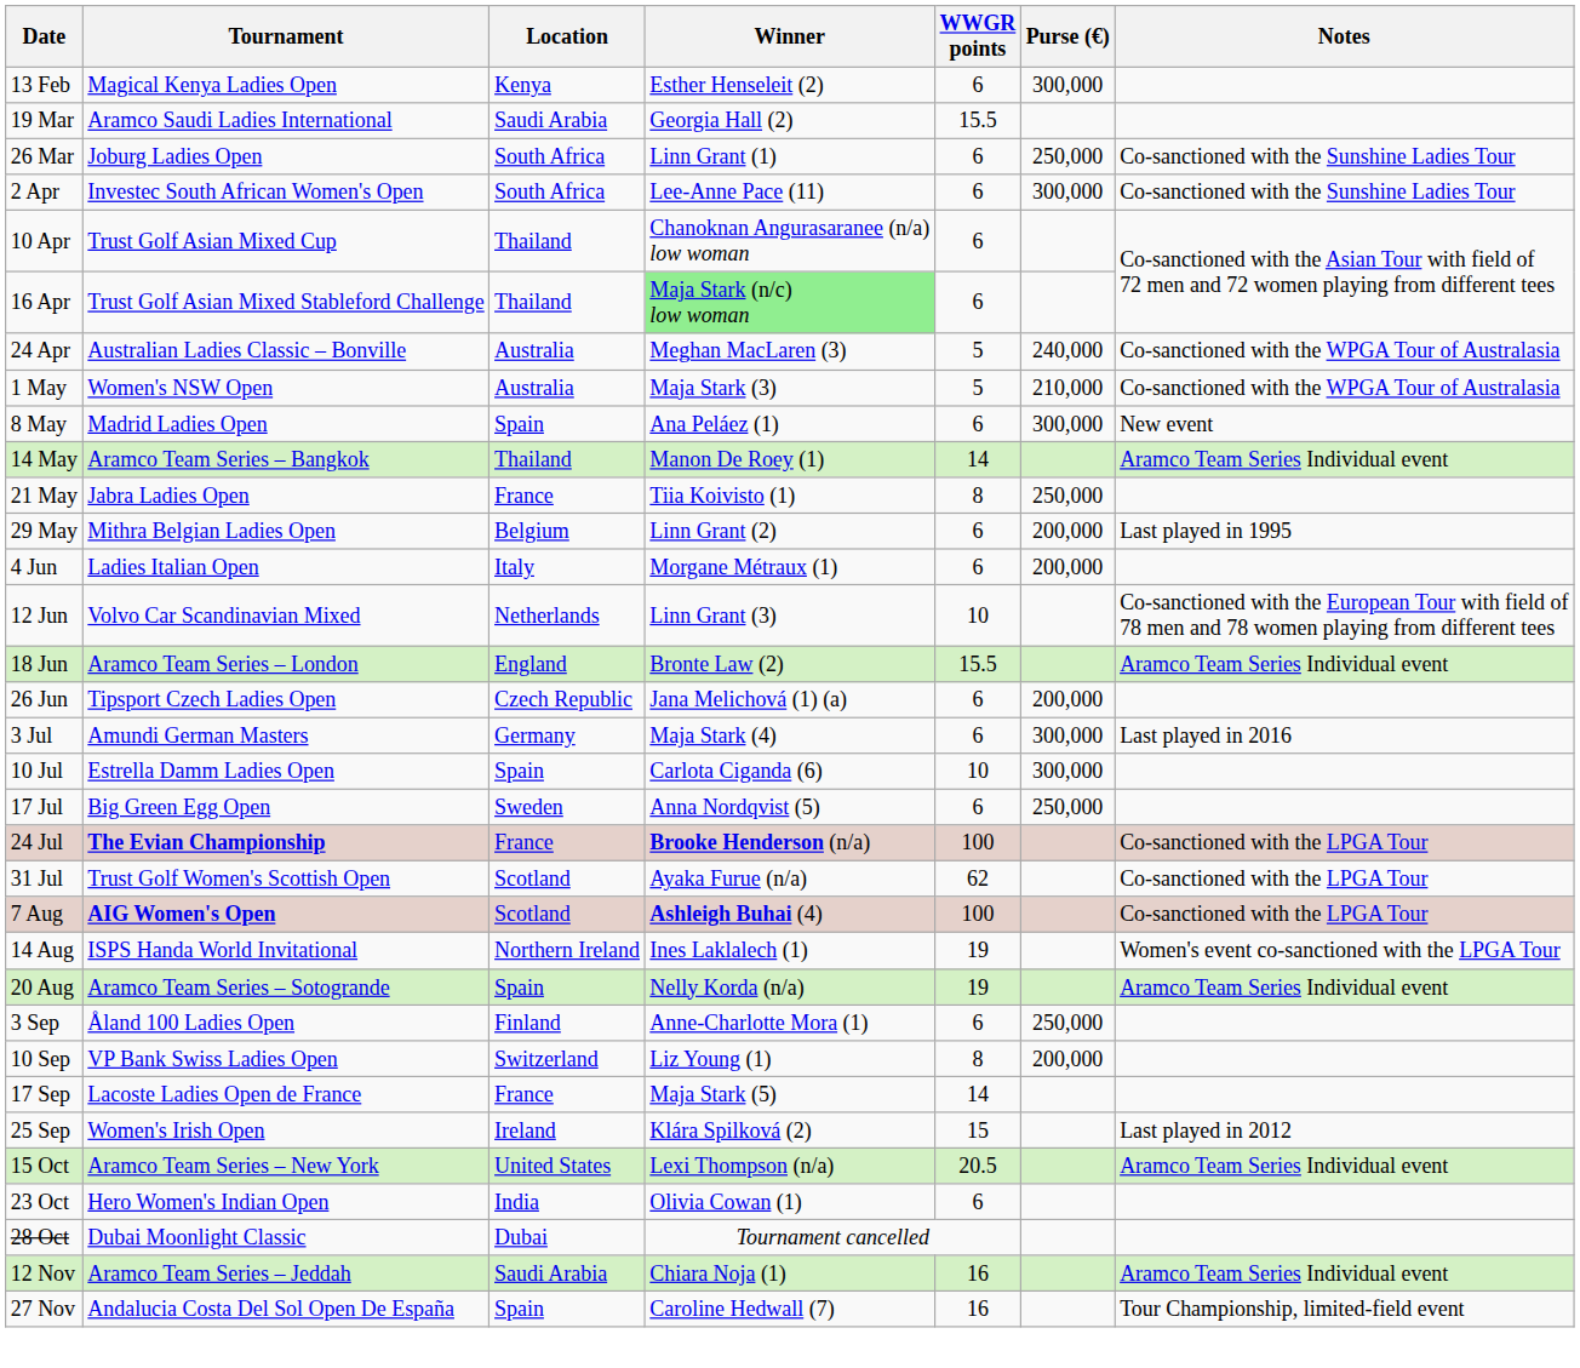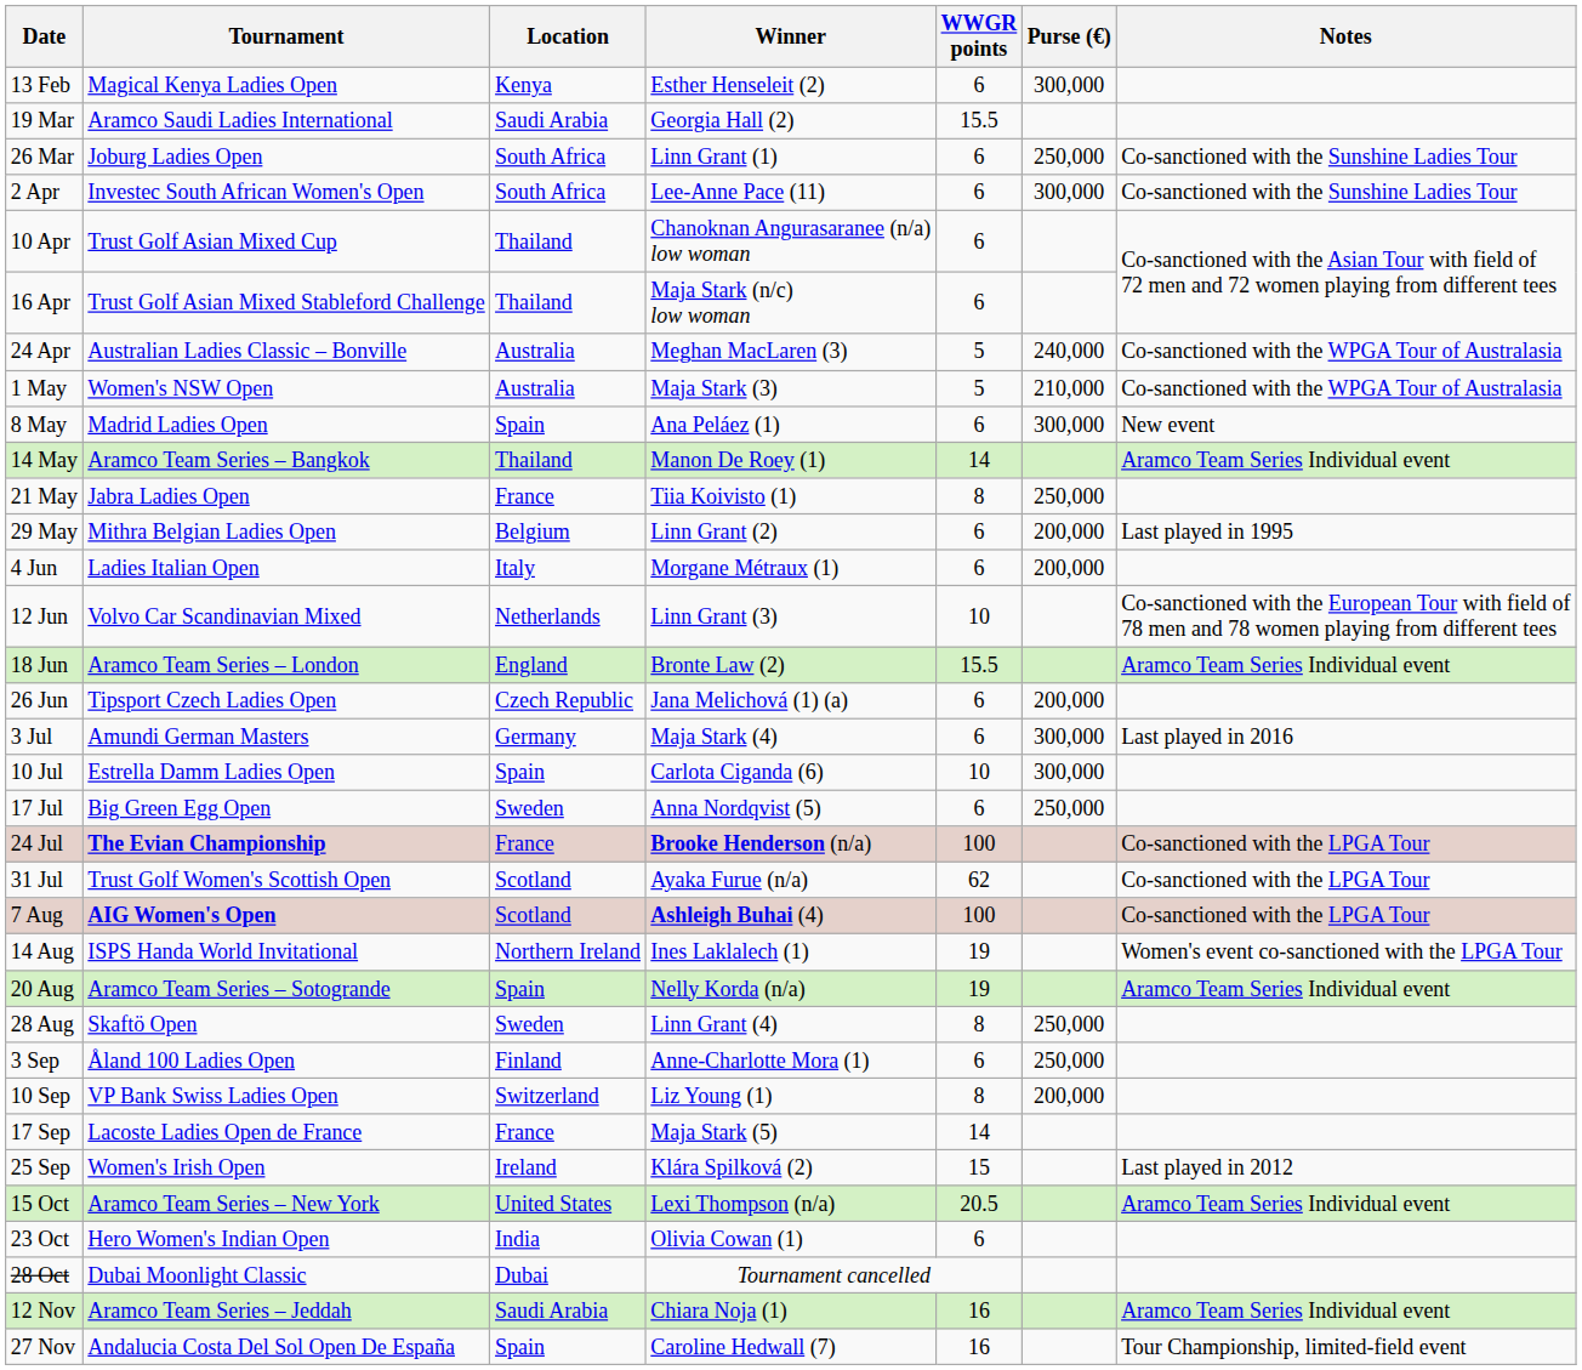 <table class="wikitable sortable" style="font-size:95%">
 <tr>
 <th>Date</th>
 <th>Tournament</th>
 <th>Location</th>
 <th>Winner</th>
 <th><a href='#'>WWGR</a><br>points</th>
 <th>Purse (€)</th>
 <th>Notes</th>
 </tr>
 <tr>
 <td>13 Feb</td>
 <td><a href='#'>Magical Kenya Ladies Open</a></td>
 <td><a href='#'>Kenya</a></td>
 <td> <a href='#'>Esther Henseleit</a> (2)</td>
 <td align=center>6</td>
 <td align=center>300,000</td>
 <td></td>
 </tr>
 <tr>
 <td>19 Mar</td>
 <td><a href='#'>Aramco Saudi Ladies International</a></td>
 <td><a href='#'>Saudi Arabia</a></td>
 <td> <a href='#'>Georgia Hall</a> (2)</td>
 <td align=center>15.5</td>
 <td align=center></td>
 <td></td>
 </tr>
 <tr>
 <td>26 Mar</td>
 <td><a href='#'>Joburg Ladies Open</a></td>
 <td><a href='#'>South Africa</a></td>
 <td> <a href='#'>Linn Grant</a> (1)</td>
 <td align=center>6</td>
 <td align=center>250,000</td>
 <td>Co-sanctioned with the <a href='#'>Sunshine Ladies Tour</a></td>
 </tr>
 <tr>
 <td>2 Apr</td>
 <td><a href='#'>Investec South African Women's Open</a></td>
 <td><a href='#'>South Africa</a></td>
 <td> <a href='#'>Lee-Anne Pace</a> (11)</td>
 <td align=center>6</td>
 <td align=center>300,000</td>
 <td>Co-sanctioned with the <a href='#'>Sunshine Ladies Tour</a></td>
 </tr>
 <tr>
 <td>10 Apr</td>
 <td><a href='#'>Trust Golf Asian Mixed Cup</a></td>
 <td><a href='#'>Thailand</a></td>
 <td> <a href='#'>Chanoknan Angurasaranee</a> (n/a)<br><em>low woman</em></td>
 <td align=center>6</td>
 <td align=center></td>
 <td rowspan=2>Co-sanctioned with the <a href='#'>Asian Tour</a> with field of <br>72 men and 72 women playing from different tees</td>
 </tr>
 <tr>
 <td>16 Apr</td>
 <td><a href='#'>Trust Golf Asian Mixed Stableford Challenge</a></td>
 <td><a href='#'>Thailand</a></td>
-<td style="background: lightgreen;"> <a href='#'>Maja Stark</a> (n/c)<br><em>low woman</em></td>
+<td> <a href='#'>Maja Stark</a> (n/c)<br><em>low woman</em></td>
 <td align=center>6</td>
 <td align=center></td>
 </tr>
 <tr>
 <td>24 Apr</td>
 <td><a href='#'>Australian Ladies Classic – Bonville</a></td>
 <td><a href='#'>Australia</a></td>
 <td> <a href='#'>Meghan MacLaren</a> (3)</td>
 <td align=center>5</td>
 <td align=center>240,000</td>
 <td>Co-sanctioned with the <a href='#'>WPGA Tour of Australasia</a></td>
 </tr>
 <tr>
 <td>1 May</td>
 <td><a href='#'>Women's NSW Open</a></td>
 <td><a href='#'>Australia</a></td>
 <td> <a href='#'>Maja Stark</a> (3)</td>
 <td align=center>5</td>
 <td align=center>210,000</td>
 <td>Co-sanctioned with the <a href='#'>WPGA Tour of Australasia</a></td>
 </tr>
 <tr>
 <td>8 May</td>
 <td><a href='#'>Madrid Ladies Open</a></td>
 <td><a href='#'>Spain</a></td>
 <td> <a href='#'>Ana Peláez</a> (1)</td>
 <td align=center>6</td>
 <td align=center>300,000</td>
 <td>New event</td>
 </tr>
 <tr style="background:#D4F1C5;">
 <td>14 May</td>
 <td><a href='#'>Aramco Team Series – Bangkok</a></td>
 <td><a href='#'>Thailand</a></td>
 <td> <a href='#'>Manon De Roey</a> (1)</td>
 <td align=center>14</td>
 <td align=center></td>
 <td><a href='#'>Aramco Team Series</a> Individual event</td>
 </tr>
 <tr>
 <td>21 May</td>
 <td><a href='#'>Jabra Ladies Open</a></td>
 <td><a href='#'>France</a></td>
 <td> <a href='#'>Tiia Koivisto</a> (1)</td>
 <td align=center>8</td>
 <td align=center>250,000</td>
 <td></td>
 </tr>
 <tr>
 <td>29 May</td>
 <td><a href='#'>Mithra Belgian Ladies Open</a></td>
 <td><a href='#'>Belgium</a></td>
 <td> <a href='#'>Linn Grant</a> (2)</td>
 <td align=center>6</td>
 <td align=center>200,000</td>
 <td>Last played in 1995</td>
 </tr>
 <tr>
 <td>4 Jun</td>
 <td><a href='#'>Ladies Italian Open</a></td>
 <td><a href='#'>Italy</a></td>
 <td> <a href='#'>Morgane Métraux</a> (1)</td>
 <td align=center>6</td>
 <td align=center>200,000</td>
 <td></td>
 </tr>
 <tr>
 <td>12 Jun</td>
 <td><a href='#'>Volvo Car Scandinavian Mixed</a></td>
 <td><a href='#'>Netherlands</a></td>
 <td> <a href='#'>Linn Grant</a> (3)</td>
 <td align=center>10</td>
 <td align=center></td>
 <td>Co-sanctioned with the <a href='#'>European Tour</a> with field of <br>78 men and 78 women playing from different tees</td>
 </tr>
 <tr style="background:#D4F1C5;">
 <td>18 Jun</td>
 <td><a href='#'>Aramco Team Series – London</a></td>
 <td><a href='#'>England</a></td>
 <td> <a href='#'>Bronte Law</a> (2)</td>
 <td align=center>15.5</td>
 <td align=center></td>
 <td><a href='#'>Aramco Team Series</a> Individual event</td>
 </tr>
 <tr>
 <td>26 Jun</td>
 <td><a href='#'>Tipsport Czech Ladies Open</a></td>
 <td><a href='#'>Czech Republic</a></td>
 <td> <a href='#'>Jana Melichová</a> (1) (a)</td>
 <td align=center>6</td>
 <td align=center>200,000</td>
 <td></td>
 </tr>
 <tr>
 <td>3 Jul</td>
 <td><a href='#'>Amundi German Masters</a></td>
 <td><a href='#'>Germany</a></td>
 <td> <a href='#'>Maja Stark</a> (4)</td>
 <td align=center>6</td>
 <td align=center>300,000</td>
 <td>Last played in 2016</td>
 </tr>
 <tr>
 <td>10 Jul</td>
 <td><a href='#'>Estrella Damm Ladies Open</a></td>
 <td><a href='#'>Spain</a></td>
 <td> <a href='#'>Carlota Ciganda</a> (6)</td>
 <td align=center>10</td>
 <td align=center>300,000</td>
 <td></td>
 </tr>
 <tr>
 <td>17 Jul</td>
 <td><a href='#'>Big Green Egg Open</a></td>
 <td><a href='#'>Sweden</a></td>
 <td> <a href='#'>Anna Nordqvist</a> (5)</td>
 <td align=center>6</td>
 <td align=center>250,000</td>
 <td></td>
 </tr>
 <tr style="background:#e5d1cb;">
 <td>24 Jul</td>
 <td><strong><a href='#'>The Evian Championship</a></strong></td>
 <td><a href='#'>France</a></td>
 <td> <strong><a href='#'>Brooke Henderson</a></strong> (n/a)</td>
 <td align=center>100</td>
 <td align=center></td>
 <td>Co-sanctioned with the <a href='#'>LPGA Tour</a></td>
 </tr>
 <tr>
 <td>31 Jul</td>
 <td><a href='#'>Trust Golf Women's Scottish Open</a></td>
 <td><a href='#'>Scotland</a></td>
 <td> <a href='#'>Ayaka Furue</a> (n/a)</td>
 <td align=center>62</td>
 <td align=center></td>
 <td>Co-sanctioned with the <a href='#'>LPGA Tour</a></td>
 </tr>
 <tr style="background:#e5d1cb;">
 <td>7 Aug</td>
 <td><strong><a href='#'>AIG Women's Open</a></strong></td>
 <td><a href='#'>Scotland</a></td>
 <td> <strong><a href='#'>Ashleigh Buhai</a></strong> (4)</td>
 <td align=center>100</td>
 <td align=center></td>
 <td>Co-sanctioned with the <a href='#'>LPGA Tour</a></td>
 </tr>
 <tr>
 <td>14 Aug</td>
 <td><a href='#'>ISPS Handa World Invitational</a></td>
 <td><a href='#'>Northern Ireland</a></td>
 <td> <a href='#'>Ines Laklalech</a> (1)</td>
 <td align=center>19</td>
 <td align=center></td>
 <td>Women's event co-sanctioned with the <a href='#'>LPGA Tour</a></td>
 </tr>
 <tr style="background:#D4F1C5;">
 <td>20 Aug</td>
 <td><a href='#'>Aramco Team Series – Sotogrande</a></td>
 <td><a href='#'>Spain</a></td>
 <td> <a href='#'>Nelly Korda</a> (n/a)</td>
 <td align=center>19</td>
 <td align=center></td>
 <td><a href='#'>Aramco Team Series</a> Individual event</td>
 </tr>
 <tr>
+<td>28 Aug</td>
+<td><a href='#'>Skaftö Open</a></td>
+<td><a href='#'>Sweden</a></td>
+<td> <a href='#'>Linn Grant</a> (4)</td>
+<td align=center>8</td>
+<td align=center>250,000</td>
+<td></td>
+</tr>
+<tr>
 <td>3 Sep</td>
 <td><a href='#'>Åland 100 Ladies Open</a></td>
 <td><a href='#'>Finland</a></td>
 <td> <a href='#'>Anne-Charlotte Mora</a> (1)</td>
 <td align=center>6</td>
 <td align=center>250,000</td>
 <td></td>
 </tr>
 <tr>
 <td>10 Sep</td>
 <td><a href='#'>VP Bank Swiss Ladies Open</a></td>
 <td><a href='#'>Switzerland</a></td>
 <td> <a href='#'>Liz Young</a> (1)</td>
 <td align=center>8</td>
 <td align=center>200,000</td>
 <td></td>
 </tr>
 <tr>
 <td>17 Sep</td>
 <td><a href='#'>Lacoste Ladies Open de France</a></td>
 <td><a href='#'>France</a></td>
 <td> <a href='#'>Maja Stark</a> (5)</td>
 <td align=center>14</td>
 <td align=center></td>
 <td></td>
 </tr>
 <tr>
 <td>25 Sep</td>
 <td><a href='#'>Women's Irish Open</a></td>
 <td><a href='#'>Ireland</a></td>
 <td> <a href='#'>Klára Spilková</a> (2)</td>
 <td align=center>15</td>
 <td align=center></td>
 <td>Last played in 2012</td>
 </tr>
 <tr style="background:#D4F1C5;">
 <td>15 Oct</td>
 <td><a href='#'>Aramco Team Series – New York</a></td>
 <td><a href='#'>United States</a></td>
 <td> <a href='#'>Lexi Thompson</a> (n/a)</td>
 <td align=center>20.5</td>
 <td align=center></td>
 <td><a href='#'>Aramco Team Series</a> Individual event</td>
 </tr>
 <tr>
 <td>23 Oct</td>
 <td><a href='#'>Hero Women's Indian Open</a></td>
 <td><a href='#'>India</a></td>
 <td> <a href='#'>Olivia Cowan</a> (1)</td>
 <td align=center>6</td>
 <td align=center></td>
 <td></td>
 </tr>
 <tr>
 <td><s>28 Oct</s></td>
 <td><a href='#'>Dubai Moonlight Classic</a></td>
 <td><a href='#'>Dubai</a></td>
 <td colspan=2 align=center><em>Tournament cancelled</em></td>
 <td align=center><s></s></td>
 <td></td>
 </tr>
 <tr style="background:#D4F1C5;">
 <td>12 Nov</td>
 <td><a href='#'>Aramco Team Series – Jeddah</a></td>
 <td><a href='#'>Saudi Arabia</a></td>
 <td> <a href='#'>Chiara Noja</a> (1)</td>
 <td align=center>16</td>
 <td align=center></td>
 <td><a href='#'>Aramco Team Series</a> Individual event</td>
 </tr>
 <tr>
 <td>27 Nov</td>
 <td><a href='#'>Andalucia Costa Del Sol Open De España</a></td>
 <td><a href='#'>Spain</a></td>
 <td> <a href='#'>Caroline Hedwall</a> (7)</td>
 <td align=center>16</td>
 <td align=center></td>
 <td>Tour Championship, limited-field event</td>
 </tr>
 </table>
